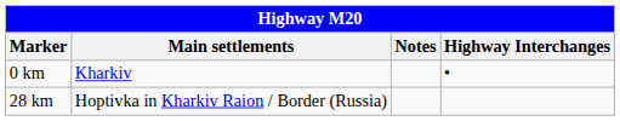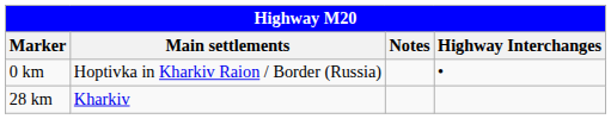 <table class="wikitable" style="margin-left:0.5em;">
 <tr>
 <td colspan="4" style="color:#fff;background-color:#0000FF; text-align: center;"><strong>Highway M20</strong></td>
 </tr>
 <tr>
 <th>Marker</th>
 <th>Main settlements</th>
 <th>Notes</th>
 <th>Highway Interchanges</th>
 </tr>
 <tr>
 <td>0 km</td>
-<td><a href='#'>Kharkiv</a></td>
+<td>Hoptivka in <a href='#'>Kharkiv Raion</a> / Border (Russia)</td>
 <td></td>
 <td> • </td>
 </tr>
 <tr>
 <td>28 km</td>
-<td>Hoptivka in <a href='#'>Kharkiv Raion</a> / Border (Russia)</td>
+<td><a href='#'>Kharkiv</a></td>
 <td></td>
 <td></td>
 </tr>
 </table>
